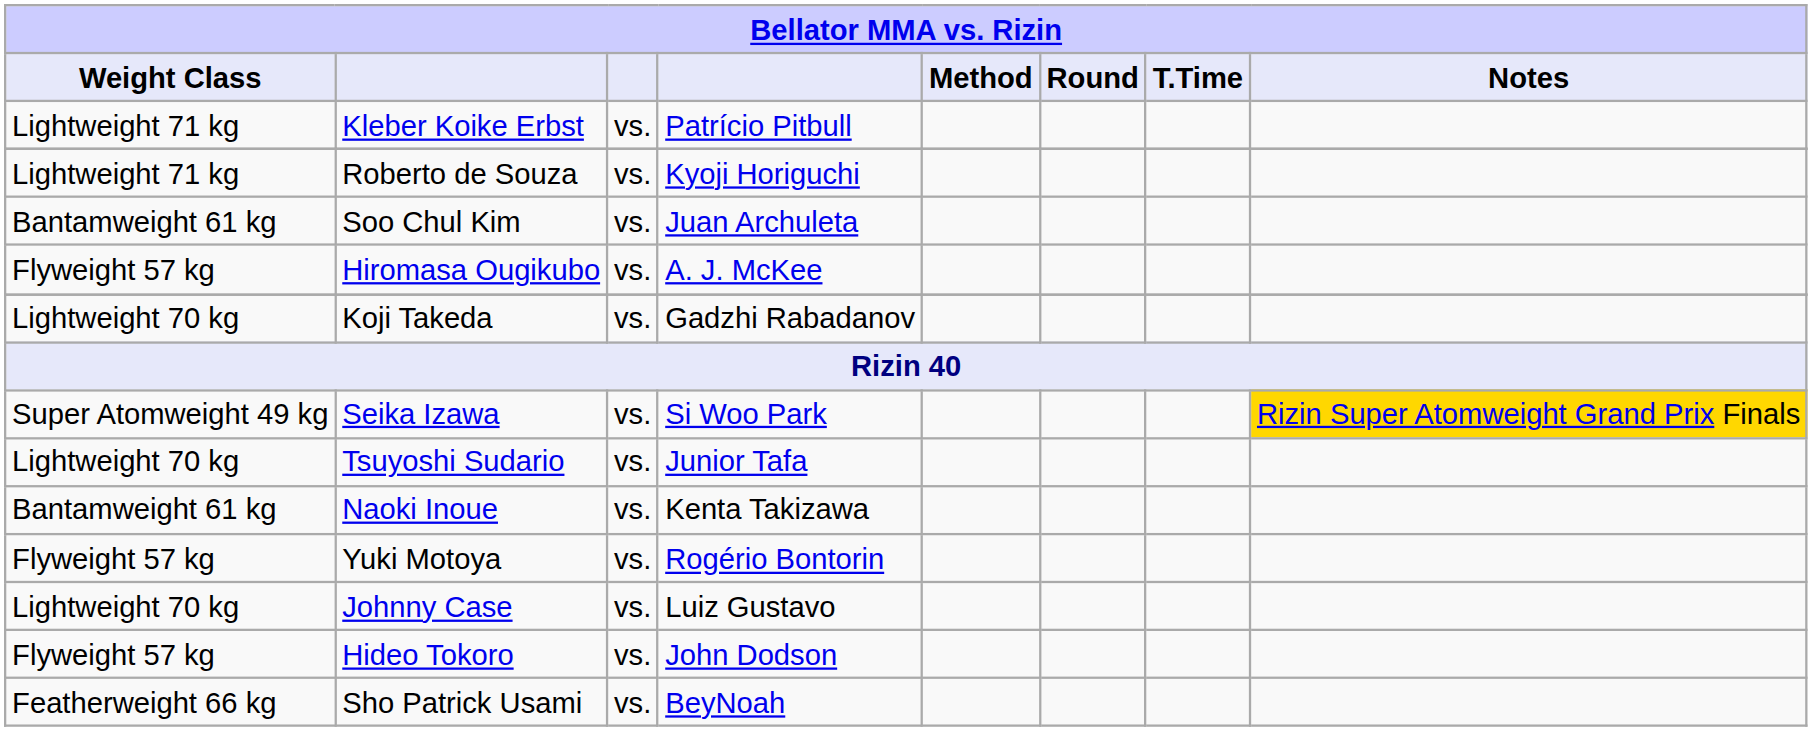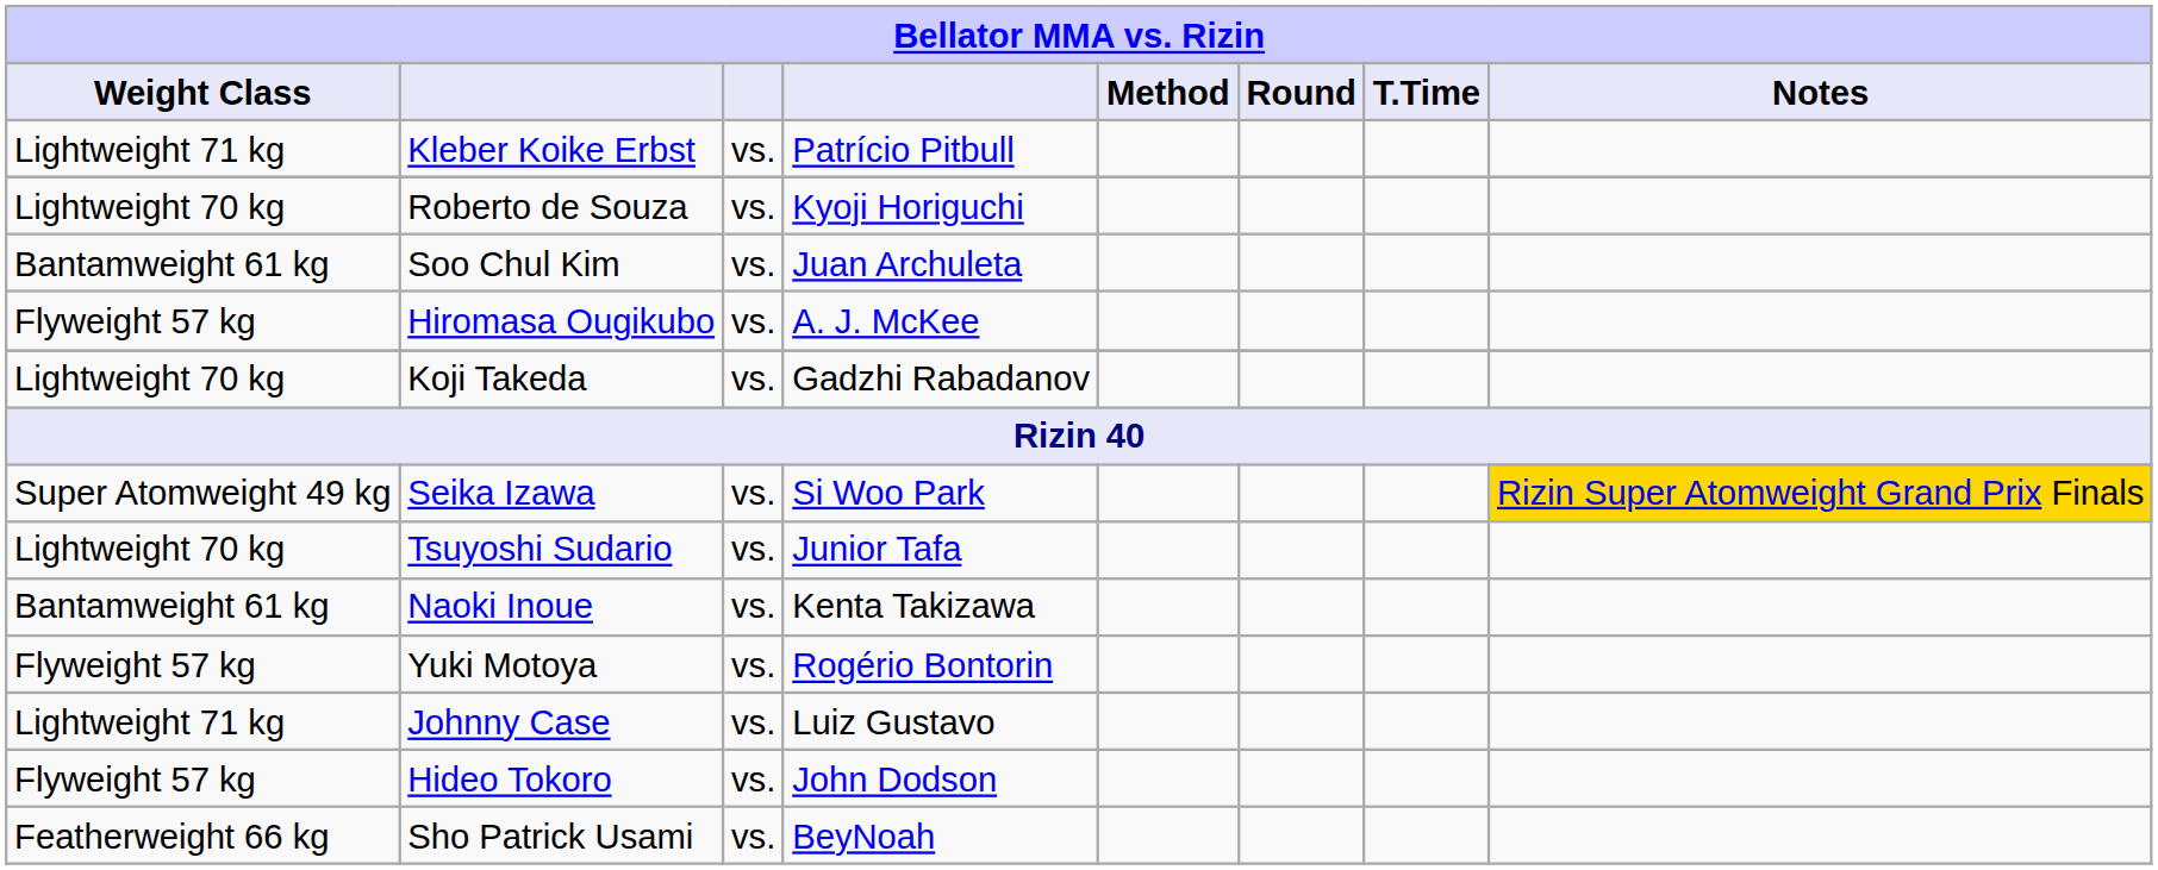 <table class="wikitable" style="font-size: 80%;">
 <tr>
 <th colspan="8" style="background-color: #ccf; color: #000080; text-align: center;"><strong><a href='#'>Bellator MMA vs. Rizin</a></strong></th>
 </tr>
 <tr>
 <th colspan="1" style="background-color: #E6E8FA; color: #000000; text-align: center;">Weight Class</th>
 <th colspan="1" style="background-color: #E6E8FA; color: #000000; text-align: center;"></th>
 <th colspan="1" style="background-color: #E6E8FA; color: #000000; text-align: center;"></th>
 <th colspan="1" style="background-color: #E6E8FA; color: #000000; text-align: center;"></th>
 <th colspan="1" style="background-color: #E6E8FA; color: #000000; text-align: center;">Method</th>
 <th colspan="1" style="background-color: #E6E8FA; color: #000000; text-align: center;">Round</th>
 <th colspan="1" style="background-color: #E6E8FA; color: #000000; text-align: center;">T.Time</th>
 <th colspan="1" style="background-color: #E6E8FA; color: #000000; text-align: center;">Notes</th>
 </tr>
 <tr>
 <td>Lightweight 71 kg</td>
 <td> <a href='#'>Kleber Koike Erbst</a></td>
 <td align=center>vs.</td>
 <td> <a href='#'>Patrício Pitbull</a></td>
 <td></td>
 <td align=center></td>
 <td align=center></td>
 <td></td>
 </tr>
 <tr>
 </tr>
 <tr>
-<td>Lightweight 71 kg</td>
+<td>Lightweight 70 kg</td>
 <td> Roberto de Souza</td>
 <td align=center>vs.</td>
 <td> <a href='#'>Kyoji Horiguchi</a></td>
 <td></td>
 <td align=center></td>
 <td align=center></td>
 <td></td>
 </tr>
 <tr>
 <td>Bantamweight 61 kg</td>
 <td> Soo Chul Kim</td>
 <td align=center>vs.</td>
 <td> <a href='#'>Juan Archuleta</a></td>
 <td></td>
 <td align=center></td>
 <td align=center></td>
 <td></td>
 </tr>
 <tr>
 <td>Flyweight 57 kg</td>
 <td> <a href='#'>Hiromasa Ougikubo</a></td>
 <td align=center>vs.</td>
 <td> <a href='#'>A. J. McKee</a></td>
 <td></td>
 <td align=center></td>
 <td align=center></td>
 <td></td>
 </tr>
 <tr>
 </tr>
 <tr>
 <td>Lightweight 70 kg</td>
 <td> Koji Takeda</td>
 <td align=center>vs.</td>
 <td> Gadzhi Rabadanov</td>
 <td></td>
 <td align=center></td>
 <td align=center></td>
 <td></td>
 </tr>
 <tr>
 <th colspan="8" style="background-color: #E6E8FA; color: #000080; text-align: center;"><strong>Rizin 40</strong></th>
 </tr>
 <tr>
 <td>Super Atomweight 49 kg</td>
 <td> <a href='#'>Seika Izawa</a></td>
 <td align=center>vs.</td>
 <td> <a href='#'>Si Woo Park</a></td>
 <td></td>
 <td align=center></td>
 <td align=center></td>
 <td style="background: gold;"><a href='#'>Rizin Super Atomweight Grand Prix</a> Finals</td>
 </tr>
 <tr>
 <td>Lightweight 70 kg</td>
 <td> <a href='#'>Tsuyoshi Sudario</a></td>
 <td align=center>vs.</td>
 <td> <a href='#'>Junior Tafa</a></td>
 <td></td>
 <td align=center></td>
 <td align=center></td>
 <td></td>
 </tr>
 <tr>
 <td>Bantamweight 61 kg</td>
 <td> <a href='#'>Naoki Inoue</a></td>
 <td align=center>vs.</td>
 <td> Kenta Takizawa</td>
 <td></td>
 <td align=center></td>
 <td align=center></td>
 <td></td>
 </tr>
 <tr>
 <td>Flyweight 57 kg</td>
 <td> Yuki Motoya</td>
 <td align=center>vs.</td>
 <td> <a href='#'>Rogério Bontorin</a></td>
 <td></td>
 <td align=center></td>
 <td align=center></td>
 <td></td>
 </tr>
 <tr>
-<td>Lightweight 70 kg</td>
+<td>Lightweight 71 kg</td>
 <td> <a href='#'>Johnny Case</a></td>
 <td align=center>vs.</td>
 <td> Luiz Gustavo</td>
 <td></td>
 <td align=center></td>
 <td align=center></td>
 <td></td>
 </tr>
 <tr>
 <td>Flyweight 57 kg</td>
 <td> <a href='#'>Hideo Tokoro</a></td>
 <td align=center>vs.</td>
 <td> <a href='#'>John Dodson</a></td>
 <td></td>
 <td align=center></td>
 <td align=center></td>
 <td></td>
 </tr>
 <tr>
 <td>Featherweight 66 kg</td>
 <td> Sho Patrick Usami</td>
 <td align=center>vs.</td>
 <td> <a href='#'>BeyNoah</a></td>
 <td></td>
 <td align=center></td>
 <td align=center></td>
 <td></td>
 </tr>
 </table>
